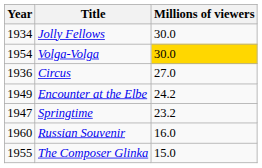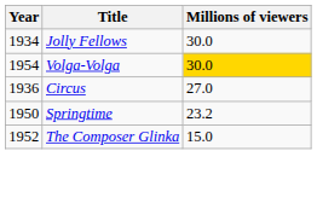 <table class="wikitable sortable">
 <tr>
 <th>Year</th>
 <th>Title</th>
 <th>Millions of viewers</th>
 </tr>
 <tr>
 <td>1934</td>
 <td><em><a href='#'>Jolly Fellows</a></em></td>
 <td>30.0</td>
 </tr>
 <tr>
 <td>1954</td>
 <td><em><a href='#'>Volga-Volga</a></em></td>
 <td style="background: gold;">30.0</td>
 </tr>
 <tr>
 <td>1936</td>
 <td><em><a href='#'>Circus</a></em></td>
 <td>27.0</td>
 </tr>
 <tr>
-<td>1949</td>
-<td><em><a href='#'>Encounter at the Elbe</a></em></td>
-<td>24.2</td>
-</tr>
-<tr>
-<td>1947</td>
+<td>1950</td>
 <td><em><a href='#'>Springtime</a></em></td>
 <td>23.2</td>
 </tr>
 <tr>
-<td>1960</td>
-<td><em><a href='#'>Russian Souvenir</a></em></td>
-<td>16.0</td>
-</tr>
-<tr>
-<td>1955</td>
+<td>1952</td>
 <td><em><a href='#'>The Composer Glinka</a></em></td>
 <td>15.0</td>
 </tr>
 </table>
